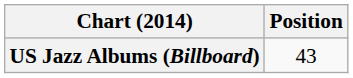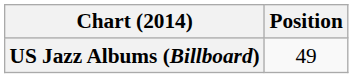 <table class="wikitable plainrowheaders" style="text-align:center">
 <tr>
 <th scope="col">Chart (2014)</th>
 <th scope="col">Position</th>
 </tr>
 <tr>
 <th scope="row">US Jazz Albums (<em>Billboard</em>)</th>
-<td align=center>43</td>
+<td align=center>49</td>
 </tr>
 </table>
